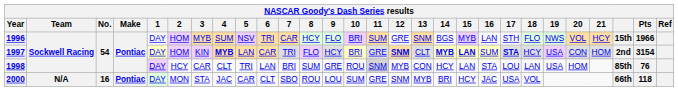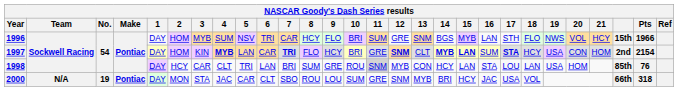 <table class="wikitable" style="text-align:center; font-size:75%">
 <tr>
 <th colspan=32><a href='#'>NASCAR Goody's Dash Series</a> results</th>
 </tr>
 <tr>
 <th>Year</th>
 <th>Team</th>
 <th>No.</th>
 <th>Make</th>
 <th>1</th>
 <th>2</th>
 <th>3</th>
 <th>4</th>
 <th>5</th>
 <th>6</th>
 <th>7</th>
 <th>8</th>
 <th>9</th>
 <th>10</th>
 <th>11</th>
 <th>12</th>
 <th>13</th>
 <th>14</th>
 <th>15</th>
 <th>16</th>
 <th>17</th>
 <th>18</th>
 <th>19</th>
 <th>20</th>
 <th>21</th>
 <th></th>
 <th>Pts</th>
 <th>Ref</th>
 </tr>
 <tr>
 <th><a href='#'>1996</a></th>
 <th rowspan=3><a href='#'>Sockwell Racing</a></th>
 <th rowspan=3>54</th>
 <th rowspan=3><a href='#'>Pontiac</a></th>
 <td><a href='#'>DAY</a></td>
 <td style="background:#EFCFFF;"><a href='#'>HOM</a><br></td>
 <td style="background:#FFDF9F;"><a href='#'>MYB</a><br></td>
 <td style="background:#FFDF9F;"><a href='#'>SUM</a><br></td>
 <td style="background:#EFCFFF;"><a href='#'>NSV</a><br></td>
 <td style="background:#FFDF9F;"><a href='#'>TRI</a><br></td>
 <td style="background:#FFDF9F;"><a href='#'>CAR</a><br></td>
 <td style="background:#DFFFDF;"><a href='#'>HCY</a><br></td>
 <td style="background:#DFFFDF;"><a href='#'>FLO</a><br></td>
 <td style="background:#EFCFFF;"><a href='#'>BRI</a><br></td>
 <td style="background:#FFDF9F;"><a href='#'>SUM</a><br></td>
 <td><a href='#'>GRE</a></td>
 <td style="background:#FFDF9F;"><a href='#'>SNM</a><br></td>
 <td><a href='#'>BGS</a></td>
 <td style="background:#EFCFFF;"><a href='#'>MYB</a><br></td>
 <td><a href='#'>LAN</a></td>
 <td><a href='#'>STH</a></td>
 <td style="background:#DFFFDF;"><a href='#'>FLO</a><br></td>
 <td style="background:#DFFFDF;"><a href='#'>NWS</a><br></td>
 <td style="background:#FFDF9F;"><a href='#'>VOL</a><br></td>
 <td style="background:#FFDF9F;"><a href='#'>HCY</a><br></td>
 <th>15th</th>
 <th>1966</th>
 <th></th>
 </tr>
 <tr>
 <th><a href='#'>1997</a></th>
 <td style="background:#FFFFBF;"><a href='#'>DAY</a><br></td>
 <td style="background:#EFCFFF;"><a href='#'>HOM</a><br></td>
 <td style="background:#EFCFFF;"><a href='#'>KIN</a><br></td>
 <td style="background:#FFDF9F;"><strong><a href='#'>MYB</a></strong><br></td>
 <td style="background:#FFDF9F;"><a href='#'>LAN</a><br></td>
 <td style="background:#FFDF9F;"><a href='#'>CAR</a><br></td>
-<td style="background:#DFDFDF;"><a href='#'>TRI</a><br></td>
+<td style="background:#DFDFDF;"><strong><a href='#'>TRI</a><br></strong></td>
 <td style="background:#EFCFFF;"><a href='#'>FLO</a><br></td>
 <td style="background:#DFDFDF;"><a href='#'>HCY</a><br></td>
 <td style="background:#FFFFBF;"><a href='#'>BRI</a><br></td>
 <td style="background:#DFDFDF;"><a href='#'>GRE</a><br></td>
 <td style="background:#FFDF9F;"><strong><a href='#'>SNM</a></strong><br></td>
 <td style="background:#DFDFDF;"><a href='#'>CLT</a><br></td>
 <td style="background:#FFFFBF;"><strong><a href='#'>MYB</a></strong><br></td>
 <td style="background:#FFFFBF;"><strong><a href='#'>LAN</a></strong><br></td>
 <td style="background:#FFFFBF;"><a href='#'>SUM</a><br></td>
 <td style="background:#DFDFDF;"><strong><a href='#'>STA</a></strong><br></td>
 <td style="background:#DFDFDF;"><a href='#'>HCY</a><br></td>
 <td style="background:#EFCFFF;"><a href='#'>USA</a><br></td>
 <td style="background:#DFDFDF;"><a href='#'>CON</a><br></td>
 <td style="background:#DFDFDF;"><a href='#'>HOM</a><br></td>
 <th>2nd</th>
-<th>3154</th>
+<th>2154</th>
 <th></th>
 </tr>
 <tr>
 <th><a href='#'>1998</a></th>
 <td style="background:#EFCFFF;"><a href='#'>DAY</a><br></td>
 <td><a href='#'>HCY</a></td>
 <td><a href='#'>CAR</a></td>
 <td><a href='#'>CLT</a></td>
 <td><a href='#'>TRI</a></td>
 <td><a href='#'>LAN</a></td>
 <td><a href='#'>BRI</a></td>
 <td><a href='#'>SUM</a></td>
 <td><a href='#'>GRE</a></td>
 <td><a href='#'>ROU</a></td>
 <td style="background: lightgrey;"><a href='#'>SNM</a></td>
 <td><a href='#'>MYB</a></td>
 <td><a href='#'>CON</a></td>
 <td><a href='#'>HCY</a></td>
 <td><a href='#'>LAN</a></td>
 <td><a href='#'>STA</a></td>
 <td><a href='#'>LOU</a></td>
 <td><a href='#'>LAN</a></td>
 <td><a href='#'>USA</a></td>
 <td><a href='#'>HOM</a></td>
 <td></td>
 <th>85th</th>
 <th>76</th>
 <th></th>
 </tr>
 <tr>
 <th><a href='#'>2000</a></th>
 <th>N/A</th>
-<th>16</th>
+<th>19</th>
 <th><a href='#'>Pontiac</a></th>
 <td style="background:#DFFFDF;"><a href='#'>DAY</a><br></td>
 <td><a href='#'>MON</a></td>
 <td><a href='#'>STA</a></td>
 <td><a href='#'>JAC</a></td>
 <td><a href='#'>CAR</a></td>
 <td><a href='#'>CLT</a></td>
 <td><a href='#'>SBO</a></td>
 <td><a href='#'>ROU</a></td>
 <td><a href='#'>LOU</a></td>
 <td><a href='#'>SUM</a></td>
 <td><a href='#'>GRE</a></td>
 <td><a href='#'>SNM</a></td>
 <td><a href='#'>MYB</a></td>
 <td><a href='#'>BRI</a></td>
 <td><a href='#'>HCY</a></td>
 <td><a href='#'>JAC</a></td>
 <td><a href='#'>USA</a></td>
 <td><a href='#'>VOL</a></td>
 <td colspan=3></td>
 <th>66th</th>
-<th>118</th>
+<th>318</th>
 <th></th>
 </tr>
 </table>
